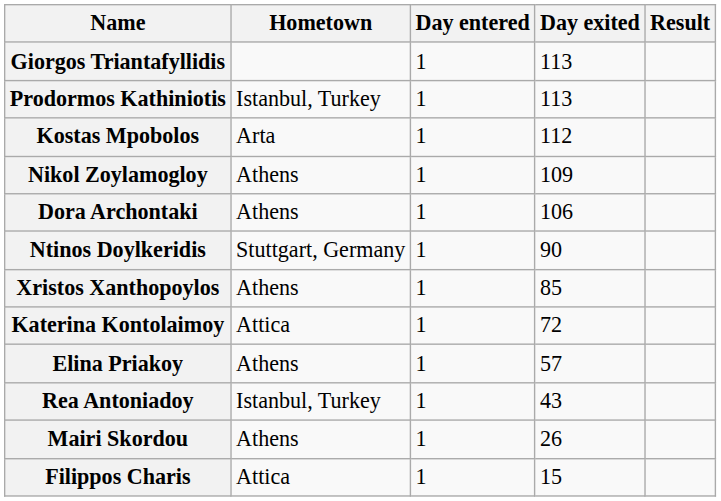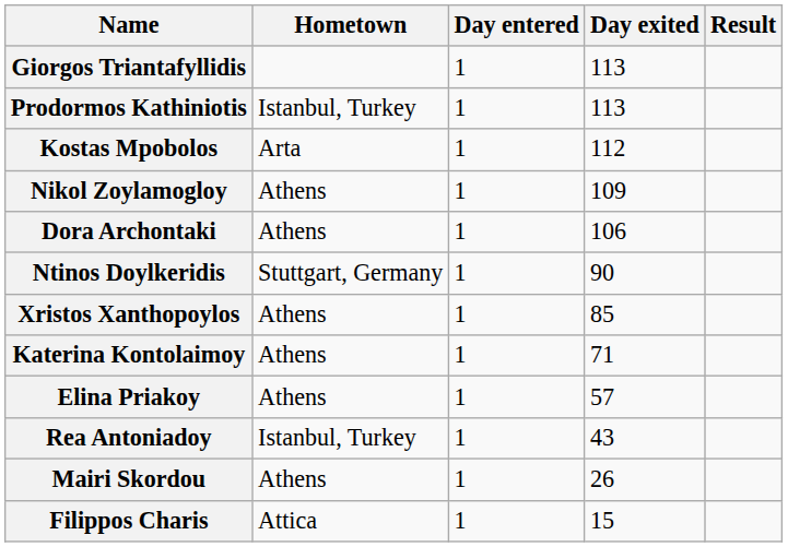 <table class="wikitable sortable" style="text-align:left; line-height:20px; width:auto;">
 <tr>
 <th>Name</th>
 <th>Hometown</th>
 <th>Day entered</th>
 <th>Day exited</th>
 <th>Result</th>
 </tr>
 <tr>
 <th><strong>Giorgos Triantafyllidis</strong></th>
 <td></td>
 <td>1</td>
 <td>113</td>
 <td></td>
 </tr>
 <tr>
 <th><strong>Prodormos Kathiniotis</strong></th>
 <td>Istanbul, Turkey</td>
 <td>1</td>
 <td>113</td>
 <td></td>
 </tr>
 <tr>
 <th><strong>Kostas Mpobolos</strong></th>
 <td>Arta</td>
 <td>1</td>
 <td>112</td>
 <td></td>
 </tr>
 <tr>
 <th><strong>Nikol Zoylamogloy</strong></th>
 <td>Athens</td>
 <td>1</td>
 <td>109</td>
 <td></td>
 </tr>
 <tr>
 <th><strong>Dora Archontaki</strong></th>
 <td>Athens</td>
 <td>1</td>
 <td>106</td>
 <td></td>
 </tr>
 <tr>
 <th><strong>Ntinos Doylkeridis</strong></th>
 <td>Stuttgart, Germany</td>
 <td>1</td>
 <td>90</td>
 <td></td>
 </tr>
 <tr>
 <th><strong>Xristos Xanthopoylos</strong></th>
 <td>Athens</td>
 <td>1</td>
 <td>85</td>
 <td></td>
 </tr>
 <tr>
 <th><strong>Katerina Kontolaimoy</strong></th>
-<td>Attica</td>
+<td>Athens</td>
 <td>1</td>
-<td>72</td>
+<td>71</td>
 <td></td>
 </tr>
 <tr>
 <th><strong>Elina Priakoy</strong></th>
 <td>Athens</td>
 <td>1</td>
 <td>57</td>
 <td></td>
 </tr>
 <tr>
 <th><strong>Rea Antoniadoy</strong></th>
 <td>Istanbul, Turkey</td>
 <td>1</td>
 <td>43</td>
 <td></td>
 </tr>
 <tr>
 <th><strong>Mairi Skordou</strong></th>
 <td>Athens</td>
 <td>1</td>
 <td>26</td>
 <td></td>
 </tr>
 <tr>
 <th><strong>Filippos Charis</strong></th>
 <td>Attica</td>
 <td>1</td>
 <td>15</td>
 <td></td>
 </tr>
 </table>
